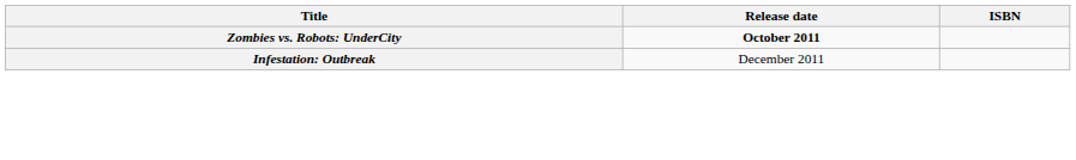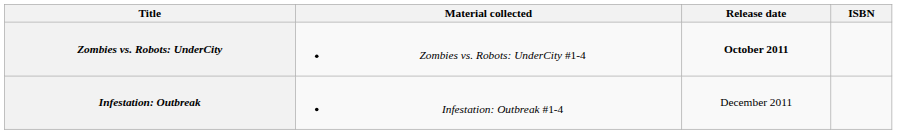 <table class="wikitable" style="text-align:center;" width=99%>
 <tr>
 <th>Title</th>
+<th>Material collected</th>
 <th>Release date</th>
 <th>ISBN</th>
 </tr>
 <tr>
 <th><em>Zombies vs. Robots: UnderCity</em></th>
+<td><br><ul><li><em>Zombies vs. Robots: UnderCity</em> #1-4</li></ul></td>
 <td><strong>October 2011</strong></td>
 <td></td>
 </tr>
 <tr>
 <th><em>Infestation: Outbreak</em></th>
+<td><br><ul><li><em>Infestation: Outbreak</em> #1-4</li></ul></td>
 <td>December 2011</td>
 <td></td>
 </tr>
 </table>
